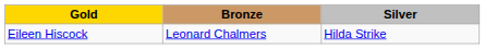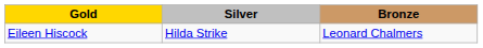 <table class="wikitable" style="text-align:left">
 <tr align="center">
 <td width=200 bgcolor=gold><strong>Gold</strong></td>
+<td width=200 bgcolor=silver><strong>Silver</strong></td>
 <td width=200 bgcolor=CC9966><strong>Bronze</strong></td>
-<td width=200 bgcolor=silver><strong>Silver</strong></td>
 </tr>
 <tr>
 <td><a href='#'>Eileen Hiscock</a><br><em></em></td>
+<td><a href='#'>Hilda Strike</a><br><em></em></td>
 <td><a href='#'>Leonard Chalmers</a><br><em></em></td>
-<td><a href='#'>Hilda Strike</a><br><em></em></td>
 </tr>
 </table>
